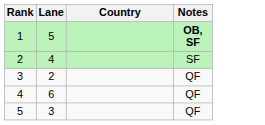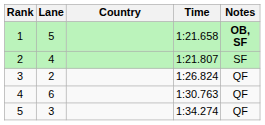 <table class="wikitable" style="text-align:center;">
 <tr>
 <th width=30>Rank</th>
 <th width=30>Lane</th>
 <th width=150>Country</th>
+<th width=30>Time</th>
 <th width=50>Notes</th>
 </tr>
 <tr bgcolor=bbf3bb>
 <td>1</td>
 <td>5</td>
 <td align=left></td>
+<td>1:21.658</td>
 <td><strong>OB, SF</strong></td>
 </tr>
 <tr bgcolor=bbf3bb>
 <td>2</td>
 <td>4</td>
 <td align=left></td>
+<td>1:21.807</td>
 <td>SF</td>
 </tr>
 <tr>
 <td>3</td>
 <td>2</td>
 <td align=left></td>
+<td>1:26.824</td>
 <td>QF</td>
 </tr>
 <tr>
 <td>4</td>
 <td>6</td>
 <td align=left></td>
+<td>1:30.763</td>
 <td>QF</td>
 </tr>
 <tr>
 <td>5</td>
 <td>3</td>
 <td align=left></td>
+<td>1:34.274</td>
 <td>QF</td>
 </tr>
 </table>
